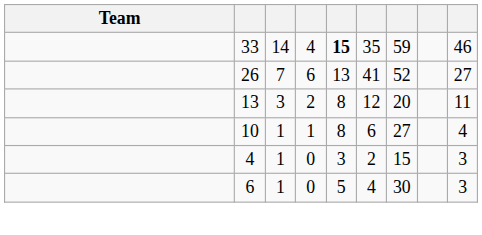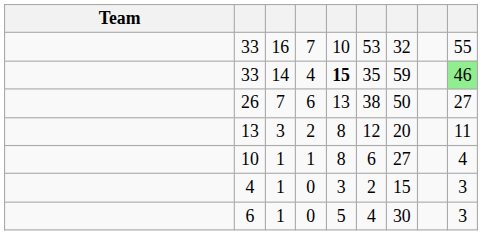 <table class="wikitable sortable" style="text-align:center">
 <tr>
 <th width=200>Team</th>
 <th width=20></th>
 <th width=20></th>
 <th width=20></th>
 <th width=20></th>
 <th width=20></th>
 <th width=20></th>
 <th width=20></th>
 <th width=20></th>
 </tr>
 <tr>
 <td align=left></td>
 <td>33</td>
+<td>16</td>
+<td>7</td>
+<td>10</td>
+<td>53</td>
+<td>32</td>
+<td></td>
+<td>55</td>
+</tr>
+<tr>
+<td align=left></td>
+<td>33</td>
 <td>14</td>
 <td>4</td>
 <td><strong>15</strong></td>
 <td>35</td>
 <td>59</td>
 <td></td>
-<td>46</td>
+<td style="background: lightgreen;">46</td>
 </tr>
 <tr>
 <td align=left></td>
 <td>26</td>
 <td>7</td>
 <td>6</td>
 <td>13</td>
-<td>41</td>
-<td>52</td>
+<td>38</td>
+<td>50</td>
 <td></td>
 <td>27</td>
 </tr>
 <tr>
 <td align=left></td>
 <td>13</td>
 <td>3</td>
 <td>2</td>
 <td>8</td>
 <td>12</td>
 <td>20</td>
 <td></td>
 <td>11</td>
 </tr>
 <tr>
 <td align=left></td>
 <td>10</td>
 <td>1</td>
 <td>1</td>
 <td>8</td>
 <td>6</td>
 <td>27</td>
 <td></td>
 <td>4</td>
 </tr>
 <tr>
 <td align=left></td>
 <td>4</td>
 <td>1</td>
 <td>0</td>
 <td>3</td>
 <td>2</td>
 <td>15</td>
 <td></td>
 <td>3</td>
 </tr>
 <tr>
 <td align=left></td>
 <td>6</td>
 <td>1</td>
 <td>0</td>
 <td>5</td>
 <td>4</td>
 <td>30</td>
 <td></td>
 <td>3</td>
 </tr>
 </table>
